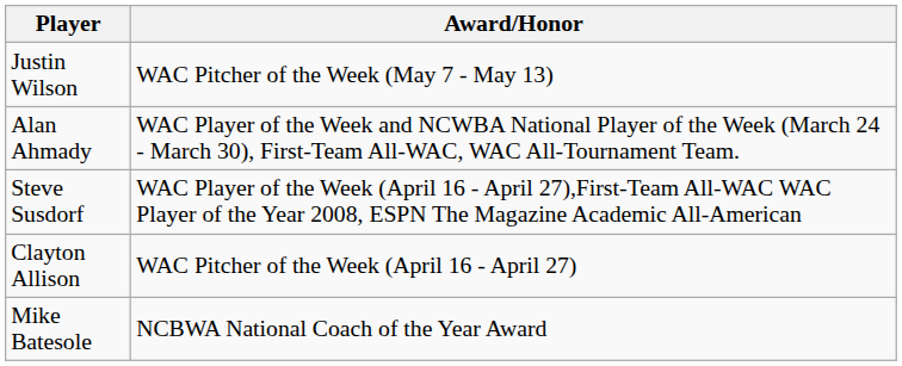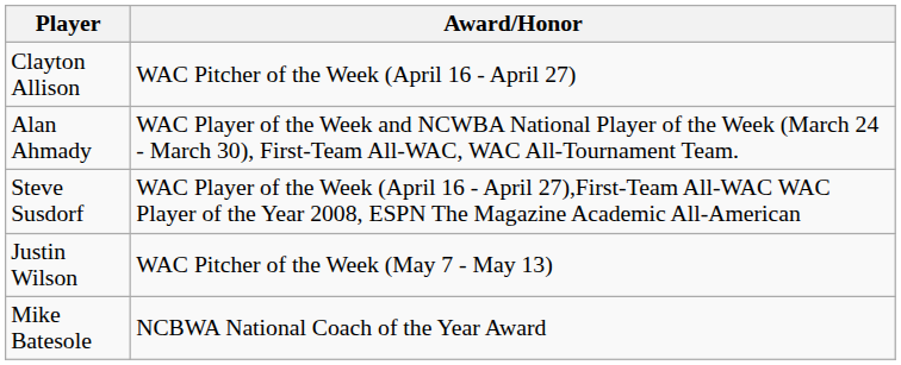 <table class="wikitable">
 <tr>
 <th>Player</th>
 <th>Award/Honor</th>
 </tr>
 <tr>
-<td>Justin Wilson</td>
-<td>WAC Pitcher of the Week (May 7 - May 13)</td>
+<td>Clayton Allison</td>
+<td>WAC Pitcher of the Week (April 16 - April 27)</td>
 </tr>
 <tr>
 <td>Alan Ahmady</td>
 <td>WAC Player of the Week and NCWBA National Player of the Week (March 24 - March 30), First-Team All-WAC, WAC All-Tournament Team.</td>
 </tr>
 <tr>
 <td>Steve Susdorf</td>
 <td>WAC Player of the Week (April 16 - April 27),First-Team All-WAC  WAC Player of the Year 2008, ESPN The Magazine Academic All-American</td>
 </tr>
 <tr>
-<td>Clayton Allison</td>
-<td>WAC Pitcher of the Week (April 16 - April 27)</td>
+<td>Justin Wilson</td>
+<td>WAC Pitcher of the Week (May 7 - May 13)</td>
 </tr>
 <tr>
 <td>Mike Batesole</td>
 <td>NCBWA National Coach of the Year Award</td>
 </tr>
 </table>
